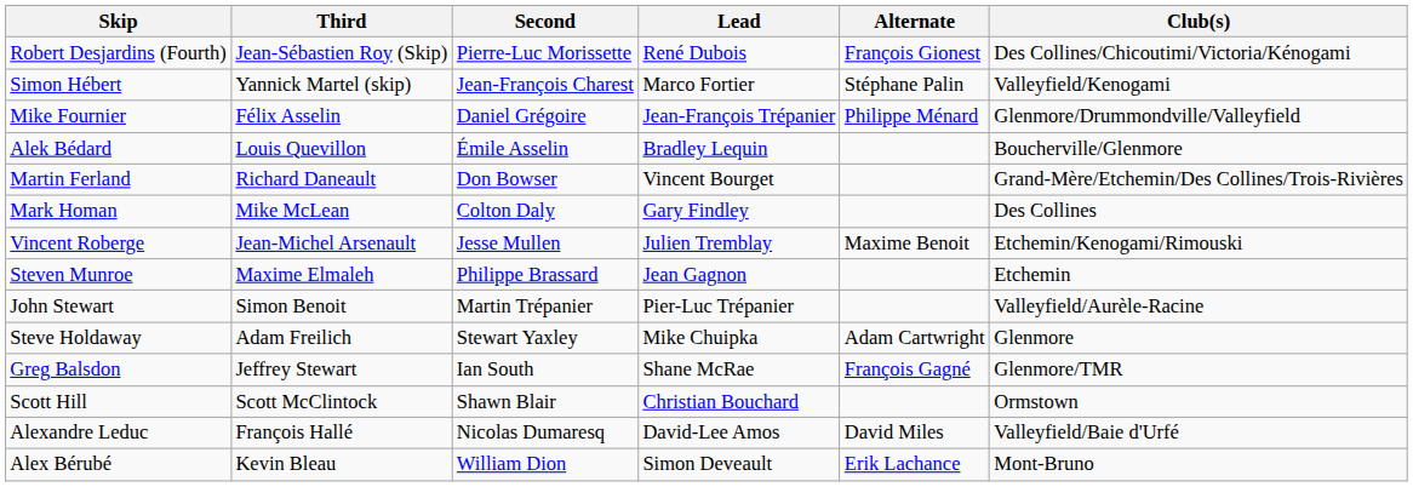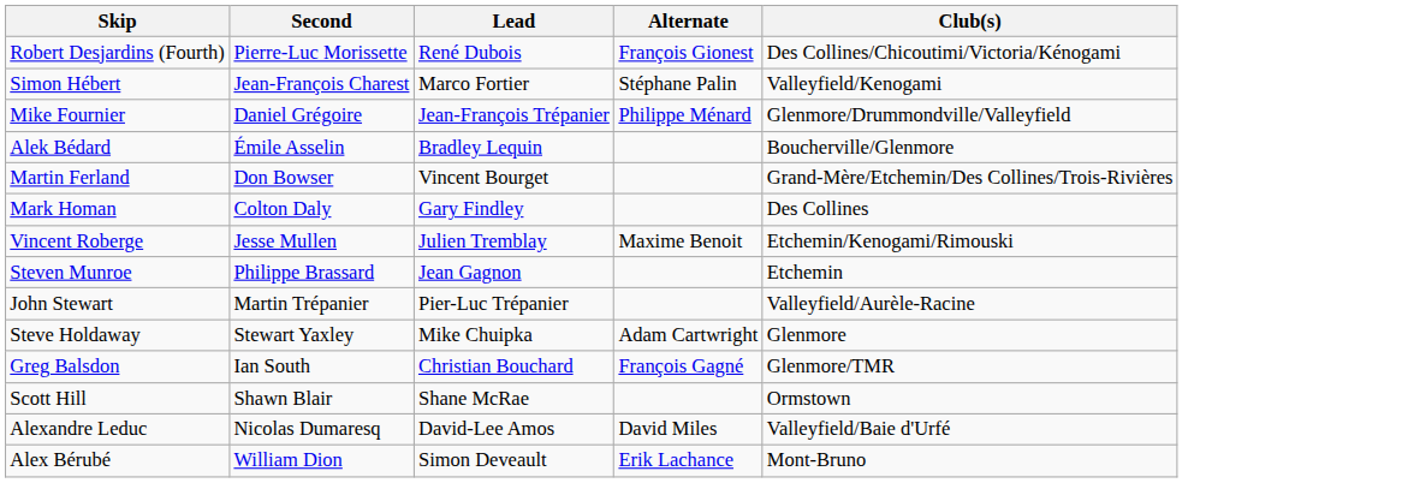 <table class="wikitable">
 <tr>
 <th>Skip</th>
-<th>Third</th>
 <th>Second</th>
 <th>Lead</th>
 <th>Alternate</th>
 <th>Club(s)</th>
 </tr>
 <tr>
 <td><a href='#'>Robert Desjardins</a> (Fourth)</td>
-<td><a href='#'>Jean-Sébastien Roy</a> (Skip)</td>
 <td><a href='#'>Pierre-Luc Morissette</a></td>
 <td><a href='#'>René Dubois</a></td>
 <td><a href='#'>François Gionest</a></td>
 <td>Des Collines/Chicoutimi/Victoria/Kénogami</td>
 </tr>
 <tr>
 <td><a href='#'>Simon Hébert</a></td>
-<td>Yannick Martel (skip)</td>
 <td><a href='#'>Jean-François Charest</a></td>
 <td>Marco Fortier</td>
 <td>Stéphane Palin</td>
 <td>Valleyfield/Kenogami</td>
 </tr>
 <tr>
 <td><a href='#'>Mike Fournier</a></td>
-<td><a href='#'>Félix Asselin</a></td>
 <td><a href='#'>Daniel Grégoire</a></td>
 <td><a href='#'>Jean-François Trépanier</a></td>
 <td><a href='#'>Philippe Ménard</a></td>
 <td>Glenmore/Drummondville/Valleyfield</td>
 </tr>
 <tr>
 <td><a href='#'>Alek Bédard</a></td>
-<td><a href='#'>Louis Quevillon</a></td>
 <td><a href='#'>Émile Asselin</a></td>
 <td><a href='#'>Bradley Lequin</a></td>
 <td></td>
 <td>Boucherville/Glenmore</td>
 </tr>
 <tr>
 <td><a href='#'>Martin Ferland</a></td>
-<td><a href='#'>Richard Daneault</a></td>
 <td><a href='#'>Don Bowser</a></td>
 <td>Vincent Bourget</td>
 <td></td>
 <td>Grand-Mère/Etchemin/Des Collines/Trois-Rivières</td>
 </tr>
 <tr>
 <td><a href='#'>Mark Homan</a></td>
-<td><a href='#'>Mike McLean</a></td>
 <td><a href='#'>Colton Daly</a></td>
 <td><a href='#'>Gary Findley</a></td>
 <td></td>
 <td>Des Collines</td>
 </tr>
 <tr>
 <td><a href='#'>Vincent Roberge</a></td>
-<td><a href='#'>Jean-Michel Arsenault</a></td>
 <td><a href='#'>Jesse Mullen</a></td>
 <td><a href='#'>Julien Tremblay</a></td>
 <td>Maxime Benoit</td>
 <td>Etchemin/Kenogami/Rimouski</td>
 </tr>
 <tr>
 <td><a href='#'>Steven Munroe</a></td>
-<td><a href='#'>Maxime Elmaleh</a></td>
 <td><a href='#'>Philippe Brassard</a></td>
 <td><a href='#'>Jean Gagnon</a></td>
 <td></td>
 <td>Etchemin</td>
 </tr>
 <tr>
 <td>John Stewart</td>
-<td>Simon Benoit</td>
 <td>Martin Trépanier</td>
 <td>Pier-Luc Trépanier</td>
 <td></td>
 <td>Valleyfield/Aurèle-Racine</td>
 </tr>
 <tr>
 <td>Steve Holdaway</td>
-<td>Adam Freilich</td>
 <td>Stewart Yaxley</td>
 <td>Mike Chuipka</td>
 <td>Adam Cartwright</td>
 <td>Glenmore</td>
 </tr>
 <tr>
 <td><a href='#'>Greg Balsdon</a></td>
-<td>Jeffrey Stewart</td>
 <td>Ian South</td>
-<td>Shane McRae</td>
+<td><a href='#'>Christian Bouchard</a></td>
 <td><a href='#'>François Gagné</a></td>
 <td>Glenmore/TMR</td>
 </tr>
 <tr>
 <td>Scott Hill</td>
-<td>Scott McClintock</td>
 <td>Shawn Blair</td>
-<td><a href='#'>Christian Bouchard</a></td>
+<td>Shane McRae</td>
 <td></td>
 <td>Ormstown</td>
 </tr>
 <tr>
 <td>Alexandre Leduc</td>
-<td>François Hallé</td>
 <td>Nicolas Dumaresq</td>
 <td>David-Lee Amos</td>
 <td>David Miles</td>
 <td>Valleyfield/Baie d'Urfé</td>
 </tr>
 <tr>
 <td>Alex Bérubé</td>
-<td>Kevin Bleau</td>
 <td><a href='#'>William Dion</a></td>
 <td>Simon Deveault</td>
 <td><a href='#'>Erik Lachance</a></td>
 <td>Mont-Bruno</td>
 </tr>
 </table>
